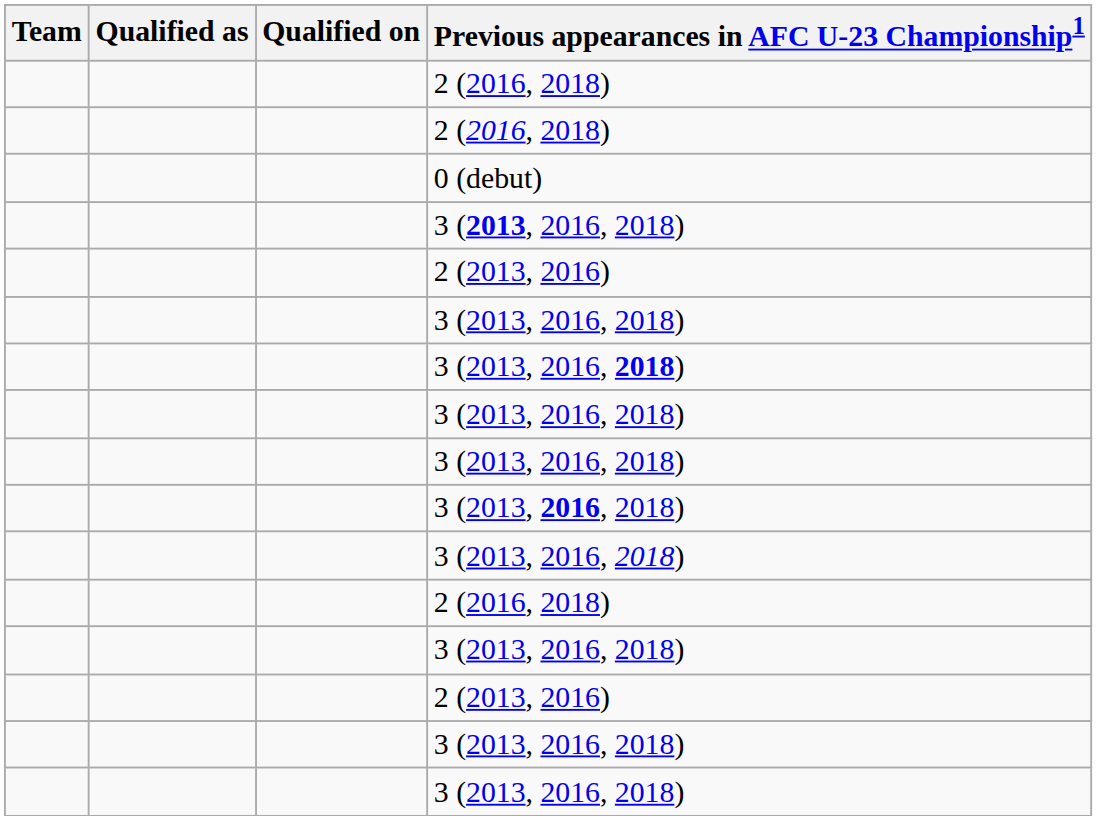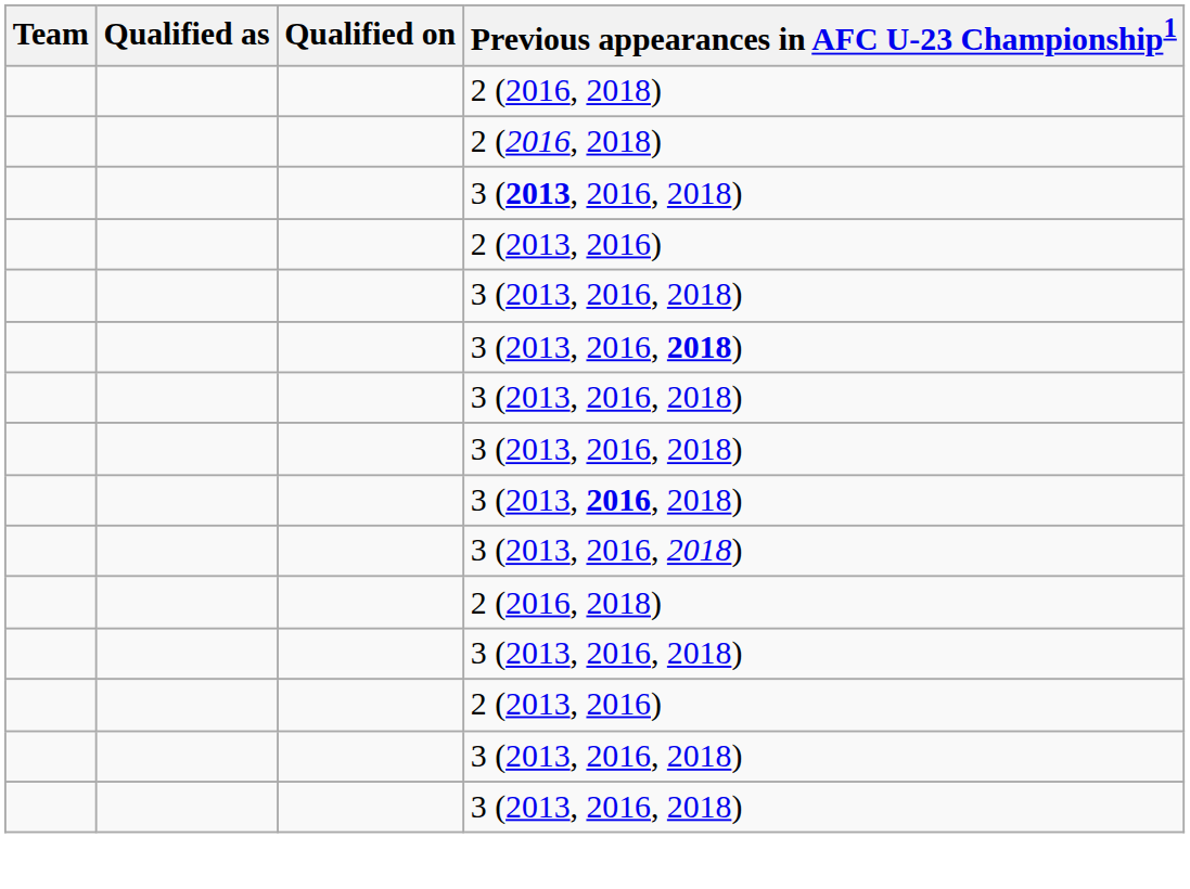 <table class="wikitable sortable">
 <tr>
 <th>Team</th>
 <th>Qualified as</th>
 <th>Qualified on</th>
 <th data-sort-type="number">Previous appearances in <a href='#'>AFC U-23 Championship</a><sup><strong><a href='#'>1</a></strong></sup></th>
 </tr>
 <tr>
 <td></td>
 <td></td>
 <td></td>
 <td>2 (<a href='#'>2016</a>, <a href='#'>2018</a>)</td>
 </tr>
 <tr>
 <td></td>
 <td></td>
 <td></td>
 <td>2 (<em><a href='#'>2016</a></em>, <a href='#'>2018</a>)</td>
-</tr>
-<tr>
-<td></td>
-<td></td>
-<td></td>
-<td>0 (debut)</td>
 </tr>
 <tr>
 <td></td>
 <td></td>
 <td></td>
 <td>3 (<strong><a href='#'>2013</a></strong>, <a href='#'>2016</a>, <a href='#'>2018</a>)</td>
 </tr>
 <tr>
 <td></td>
 <td></td>
 <td></td>
 <td>2 (<a href='#'>2013</a>, <a href='#'>2016</a>)</td>
 </tr>
 <tr>
 <td></td>
 <td></td>
 <td></td>
 <td>3 (<a href='#'>2013</a>, <a href='#'>2016</a>, <a href='#'>2018</a>)</td>
 </tr>
 <tr>
 <td></td>
 <td></td>
 <td></td>
 <td>3 (<a href='#'>2013</a>, <a href='#'>2016</a>, <strong><a href='#'>2018</a></strong>)</td>
 </tr>
 <tr>
 <td></td>
 <td></td>
 <td></td>
 <td>3 (<a href='#'>2013</a>, <a href='#'>2016</a>, <a href='#'>2018</a>)</td>
 </tr>
 <tr>
 <td></td>
 <td></td>
 <td></td>
 <td>3 (<a href='#'>2013</a>, <a href='#'>2016</a>, <a href='#'>2018</a>)</td>
 </tr>
 <tr>
 <td></td>
 <td></td>
 <td></td>
 <td>3 (<a href='#'>2013</a>, <strong><a href='#'>2016</a></strong>, <a href='#'>2018</a>)</td>
 </tr>
 <tr>
 <td></td>
 <td></td>
 <td></td>
 <td>3 (<a href='#'>2013</a>, <a href='#'>2016</a>, <em><a href='#'>2018</a></em>)</td>
 </tr>
 <tr>
 <td></td>
 <td></td>
 <td></td>
 <td>2 (<a href='#'>2016</a>, <a href='#'>2018</a>)</td>
 </tr>
 <tr>
 <td></td>
 <td></td>
 <td></td>
 <td>3 (<a href='#'>2013</a>, <a href='#'>2016</a>, <a href='#'>2018</a>)</td>
 </tr>
 <tr>
 <td></td>
 <td></td>
 <td></td>
 <td>2 (<a href='#'>2013</a>, <a href='#'>2016</a>)</td>
 </tr>
 <tr>
 <td></td>
 <td></td>
 <td></td>
 <td>3 (<a href='#'>2013</a>, <a href='#'>2016</a>, <a href='#'>2018</a>)</td>
 </tr>
 <tr>
 <td></td>
 <td></td>
 <td></td>
 <td>3 (<a href='#'>2013</a>, <a href='#'>2016</a>, <a href='#'>2018</a>)</td>
 </tr>
 </table>
